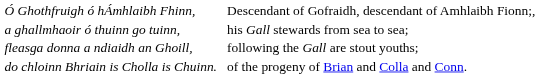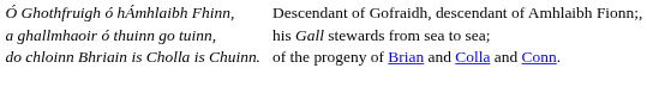 <table>
 <tr>
 <td><em>Ó Ghothfruigh ó hÁmhlaibh Fhinn,  </em></td>
 <td>Descendant of Gofraidh, descendant of Amhlaibh Fionn;,  </td>
 </tr>
 <tr>
 <td><em>a ghallmhaoir ó thuinn go tuinn,  </em></td>
 <td>his <em>Gall</em> stewards from sea to sea;  </td>
 </tr>
 <tr>
-<td><em>fleasga donna a ndiaidh an Ghoill,  </em></td>
-<td>following the <em>Gall</em> are stout youths;  </td>
-</tr>
-<tr>
 <td><em>do chloinn Bhriain is Cholla is Chuinn.  </em></td>
 <td>of the progeny of <a href='#'>Brian</a> and <a href='#'>Colla</a> and <a href='#'>Conn</a>.</td>
 </tr>
 </table>
